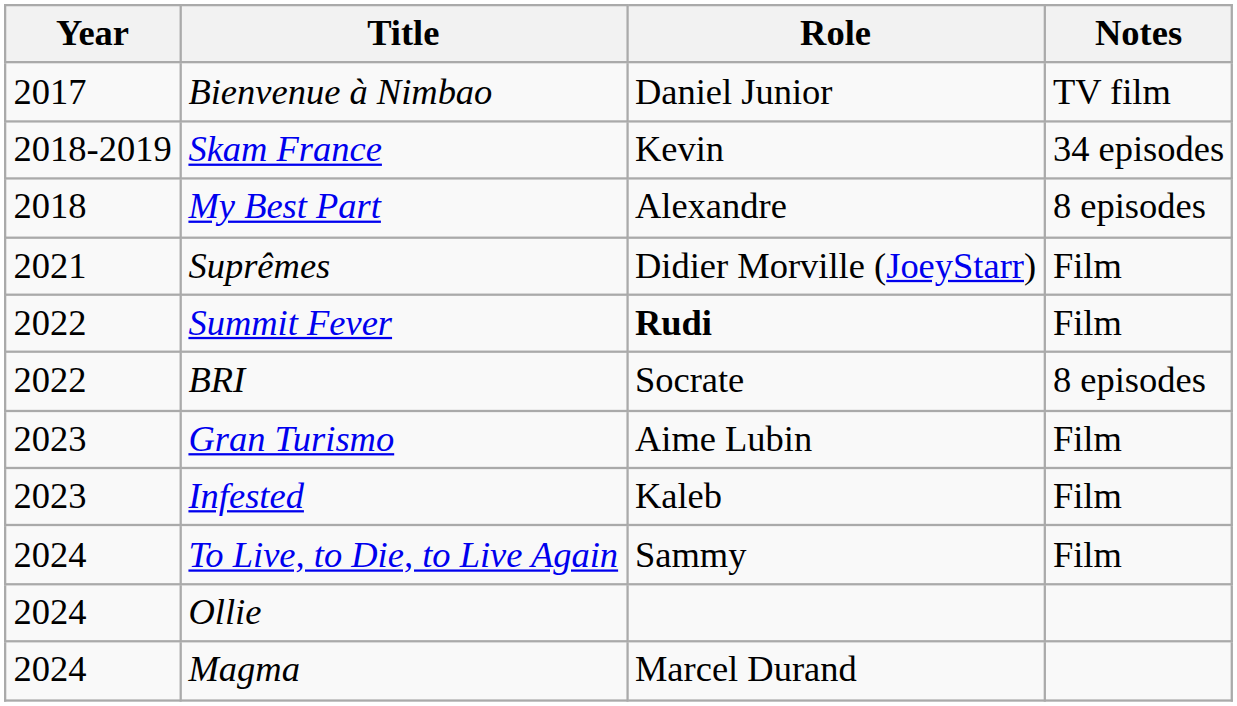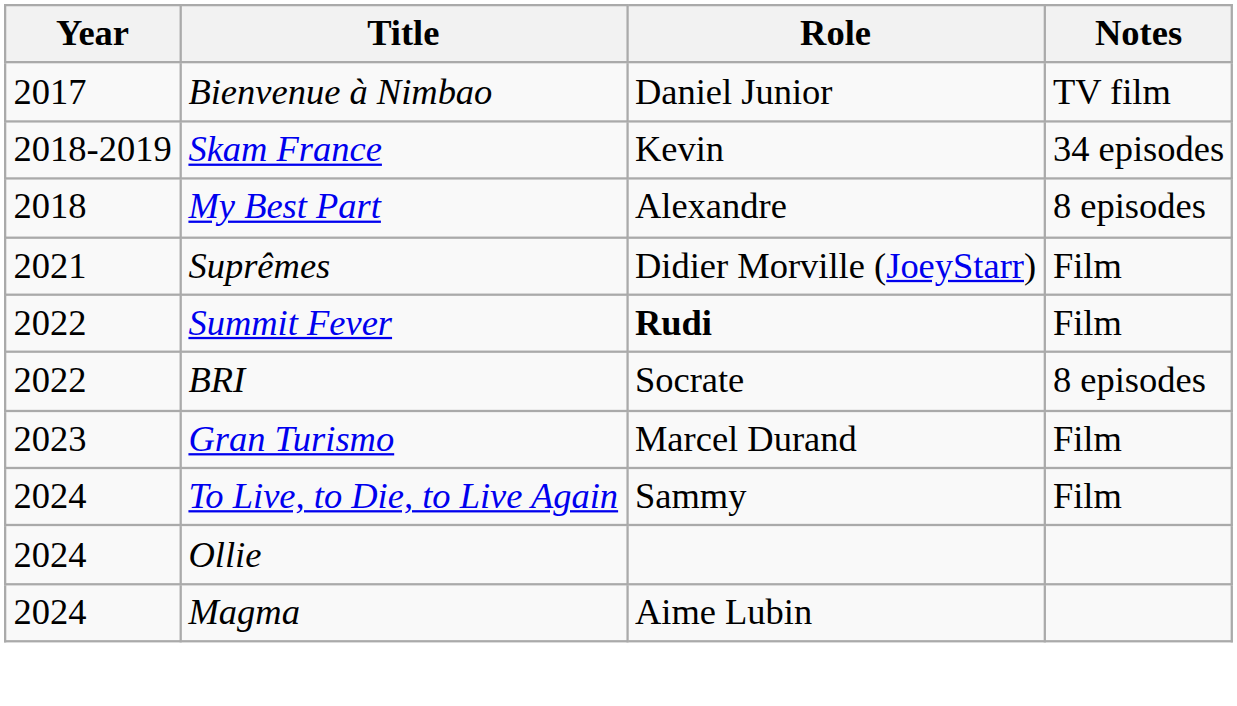 <table class="wikitable sortable">
 <tr>
 <th>Year</th>
 <th>Title</th>
 <th>Role</th>
 <th class="unsortable">Notes</th>
 </tr>
 <tr>
 <td>2017</td>
 <td><em>Bienvenue à Nimbao</em></td>
 <td>Daniel Junior</td>
 <td>TV film</td>
 </tr>
 <tr>
 <td>2018-2019</td>
 <td><em><a href='#'>Skam France</a></em></td>
 <td>Kevin</td>
 <td>34 episodes</td>
 </tr>
 <tr>
 <td>2018</td>
 <td><em><a href='#'>My Best Part</a></em></td>
 <td>Alexandre</td>
 <td>8 episodes</td>
 </tr>
 <tr>
 <td>2021</td>
 <td><em>Suprêmes</em></td>
 <td>Didier Morville (<a href='#'>JoeyStarr</a>)</td>
 <td>Film</td>
 </tr>
 <tr>
 <td>2022</td>
 <td><em><a href='#'>Summit Fever</a></em></td>
 <td><strong>Rudi</strong></td>
 <td>Film</td>
 </tr>
 <tr>
 <td>2022</td>
 <td><em>BRI</em></td>
 <td>Socrate</td>
 <td>8 episodes</td>
 </tr>
 <tr>
 <td>2023</td>
 <td><em><a href='#'> Gran Turismo</a></em></td>
-<td>Aime Lubin</td>
-<td>Film</td>
-</tr>
-<tr>
-<td>2023</td>
-<td><em><a href='#'>Infested</a></em></td>
-<td>Kaleb</td>
+<td>Marcel Durand</td>
 <td>Film</td>
 </tr>
 <tr>
 <td>2024</td>
 <td><em><a href='#'>To Live, to Die, to Live Again</a></em></td>
 <td>Sammy</td>
 <td>Film</td>
 </tr>
 <tr>
 <td>2024</td>
 <td><em>Ollie</em></td>
 <td></td>
 <td></td>
 </tr>
 <tr>
 <td>2024</td>
 <td><em>Magma</em></td>
-<td>Marcel Durand</td>
+<td>Aime Lubin</td>
 <td></td>
 </tr>
 </table>
